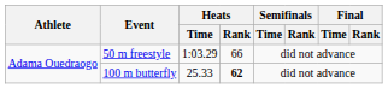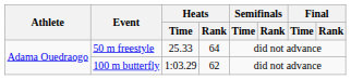 <table class=wikitable style="font-size:90%">
 <tr>
 <th rowspan="2">Athlete</th>
 <th rowspan="2">Event</th>
 <th colspan="2">Heats</th>
 <th colspan="2">Semifinals</th>
 <th colspan="2">Final</th>
 </tr>
 <tr>
 <th>Time</th>
 <th>Rank</th>
 <th>Time</th>
 <th>Rank</th>
 <th>Time</th>
 <th>Rank</th>
 </tr>
 <tr>
 <td rowspan="2"><a href='#'>Adama Ouedraogo</a></td>
 <td><a href='#'>50 m freestyle</a></td>
-<td align=center>1:03.29</td>
-<td align=center>66</td>
+<td align=center>25.33</td>
+<td align=center>64</td>
 <td align=center colspan=4>did not advance</td>
 </tr>
 <tr>
 <td><a href='#'>100 m butterfly</a></td>
-<td align=center>25.33</td>
-<td align=center><strong>62</strong></td>
+<td align=center>1:03.29</td>
+<td align=center>62</td>
 <td align=center colspan=4>did not advance</td>
 </tr>
 </table>
